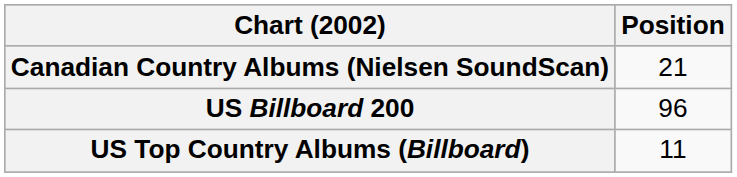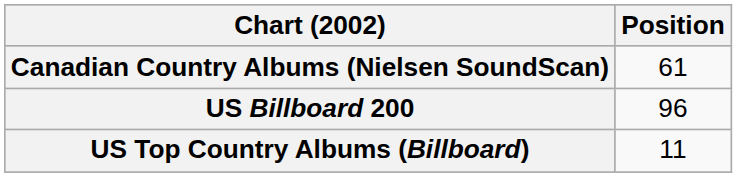 <table class="wikitable sortable plainrowheaders" style="text-align:center">
 <tr>
 <th scope="col">Chart (2002)</th>
 <th scope="col">Position</th>
 </tr>
 <tr>
 <th scope="row">Canadian Country Albums (Nielsen SoundScan)</th>
-<td>21</td>
+<td>61</td>
 </tr>
 <tr>
 <th scope="row">US <em>Billboard</em> 200</th>
 <td>96</td>
 </tr>
 <tr>
 <th scope="row">US Top Country Albums (<em>Billboard</em>)</th>
 <td>11</td>
 </tr>
 </table>
